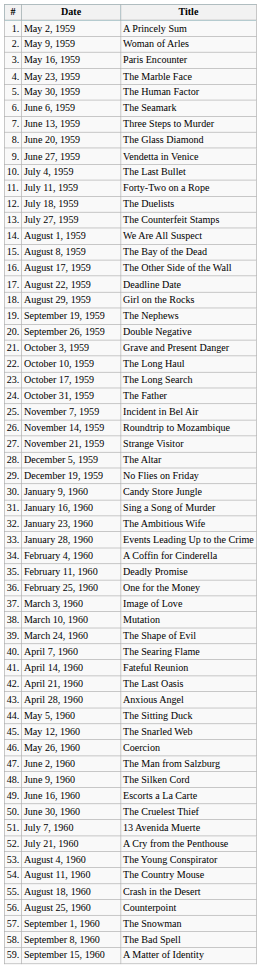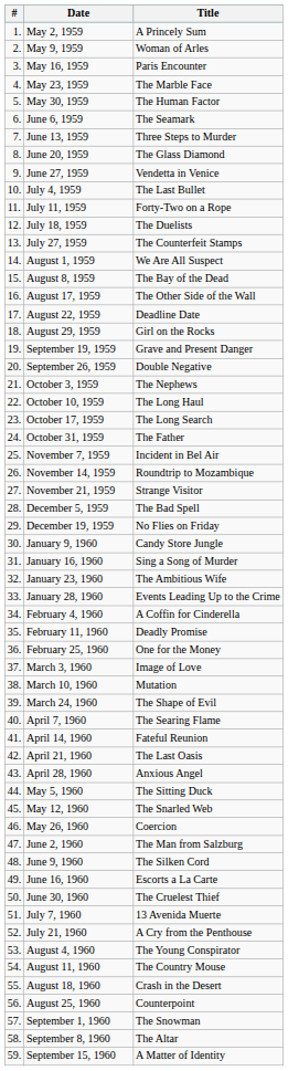 <table class="wikitable">
 <tr style="background:#0095b6; text-align:center;">
 <th>#</th>
 <th style="width:150px;">Date</th>
 <th>Title</th>
 </tr>
 <tr>
 <td align=right>1.</td>
 <td>May 2, 1959</td>
 <td>A Princely Sum</td>
 </tr>
 <tr>
 <td align=right>2.</td>
 <td>May 9, 1959</td>
 <td>Woman of Arles</td>
 </tr>
 <tr>
 <td align=right>3.</td>
 <td>May 16, 1959</td>
 <td>Paris Encounter</td>
 </tr>
 <tr>
 <td align=right>4.</td>
 <td>May 23, 1959</td>
 <td>The Marble Face</td>
 </tr>
 <tr>
 <td align=right>5.</td>
 <td>May 30, 1959</td>
 <td>The Human Factor</td>
 </tr>
 <tr>
 <td align=right>6.</td>
 <td>June 6, 1959</td>
 <td>The Seamark</td>
 </tr>
 <tr>
 <td align=right>7.</td>
 <td>June 13, 1959</td>
 <td>Three Steps to Murder</td>
 </tr>
 <tr>
 <td align=right>8.</td>
 <td>June 20, 1959</td>
 <td>The Glass Diamond</td>
 </tr>
 <tr>
 <td align=right>9.</td>
 <td>June 27, 1959</td>
 <td>Vendetta in Venice</td>
 </tr>
 <tr>
 <td>10.</td>
 <td>July 4, 1959</td>
 <td>The Last Bullet</td>
 </tr>
 <tr>
 <td>11.</td>
 <td>July 11, 1959</td>
 <td>Forty-Two on a Rope</td>
 </tr>
 <tr>
 <td>12.</td>
 <td>July 18, 1959</td>
 <td>The Duelists</td>
 </tr>
 <tr>
 <td>13.</td>
 <td>July 27, 1959</td>
 <td>The Counterfeit Stamps</td>
 </tr>
 <tr>
 <td>14.</td>
 <td>August 1, 1959</td>
 <td>We Are All Suspect</td>
 </tr>
 <tr>
 <td>15.</td>
 <td>August 8, 1959</td>
 <td>The Bay of the Dead</td>
 </tr>
 <tr>
 <td>16.</td>
 <td>August 17, 1959</td>
 <td>The Other Side of the Wall</td>
 </tr>
 <tr>
 <td>17.</td>
 <td>August 22, 1959</td>
 <td>Deadline Date</td>
 </tr>
 <tr>
 <td>18.</td>
 <td>August 29, 1959</td>
 <td>Girl on the Rocks</td>
 </tr>
 <tr>
 <td>19.</td>
 <td>September 19, 1959</td>
-<td>The Nephews</td>
+<td>Grave and Present Danger</td>
 </tr>
 <tr>
 <td>20.</td>
 <td>September 26, 1959</td>
 <td>Double Negative</td>
 </tr>
 <tr>
 <td>21.</td>
 <td>October 3, 1959</td>
-<td>Grave and Present Danger</td>
+<td>The Nephews</td>
 </tr>
 <tr>
 <td>22.</td>
 <td>October 10, 1959</td>
 <td>The Long Haul</td>
 </tr>
 <tr>
 <td>23.</td>
 <td>October 17, 1959</td>
 <td>The Long Search</td>
 </tr>
 <tr>
 <td>24.</td>
 <td>October 31, 1959</td>
 <td>The Father</td>
 </tr>
 <tr>
 <td>25.</td>
 <td>November 7, 1959</td>
 <td>Incident in Bel Air</td>
 </tr>
 <tr>
 <td>26.</td>
 <td>November 14, 1959</td>
 <td>Roundtrip to Mozambique</td>
 </tr>
 <tr>
 <td>27.</td>
 <td>November 21, 1959</td>
 <td>Strange Visitor</td>
 </tr>
 <tr>
 <td>28.</td>
 <td>December 5, 1959</td>
-<td>The Altar</td>
+<td>The Bad Spell</td>
 </tr>
 <tr>
 <td>29.</td>
 <td>December 19, 1959</td>
 <td>No Flies on Friday</td>
 </tr>
 <tr>
 <td>30.</td>
 <td>January 9, 1960</td>
 <td>Candy Store Jungle</td>
 </tr>
 <tr>
 <td>31.</td>
 <td>January 16, 1960</td>
 <td>Sing a Song of Murder</td>
 </tr>
 <tr>
 <td>32.</td>
 <td>January 23, 1960</td>
 <td>The Ambitious Wife</td>
 </tr>
 <tr>
 <td>33.</td>
 <td>January 28, 1960</td>
 <td>Events Leading Up to the Crime</td>
 </tr>
 <tr>
 <td>34.</td>
 <td>February 4, 1960</td>
 <td>A Coffin for Cinderella</td>
 </tr>
 <tr>
 <td>35.</td>
 <td>February 11, 1960</td>
 <td>Deadly Promise</td>
 </tr>
 <tr>
 <td>36.</td>
 <td>February 25, 1960</td>
 <td>One for the Money</td>
 </tr>
 <tr>
 <td>37.</td>
 <td>March 3, 1960</td>
 <td>Image of Love</td>
 </tr>
 <tr>
 <td>38.</td>
 <td>March 10, 1960</td>
 <td>Mutation</td>
 </tr>
 <tr>
 <td>39.</td>
 <td>March 24, 1960</td>
 <td>The Shape of Evil</td>
 </tr>
 <tr>
 <td>40.</td>
 <td>April 7, 1960</td>
 <td>The Searing Flame</td>
 </tr>
 <tr>
 <td>41.</td>
 <td>April 14, 1960</td>
 <td>Fateful Reunion</td>
 </tr>
 <tr>
 <td>42.</td>
 <td>April 21, 1960</td>
 <td>The Last Oasis</td>
 </tr>
 <tr>
 <td>43.</td>
 <td>April 28, 1960</td>
 <td>Anxious Angel</td>
 </tr>
 <tr>
 <td>44.</td>
 <td>May 5, 1960</td>
 <td>The Sitting Duck</td>
 </tr>
 <tr>
 <td>45.</td>
 <td>May 12, 1960</td>
 <td>The Snarled Web</td>
 </tr>
 <tr>
 <td>46.</td>
 <td>May 26, 1960</td>
 <td>Coercion</td>
 </tr>
 <tr>
 <td>47.</td>
 <td>June 2, 1960</td>
 <td>The Man from Salzburg</td>
 </tr>
 <tr>
 <td>48.</td>
 <td>June 9, 1960</td>
 <td>The Silken Cord</td>
 </tr>
 <tr>
 <td>49.</td>
 <td>June 16, 1960</td>
 <td>Escorts a La Carte</td>
 </tr>
 <tr>
 <td>50.</td>
 <td>June 30, 1960</td>
 <td>The Cruelest Thief</td>
 </tr>
 <tr>
 <td>51.</td>
 <td>July 7, 1960</td>
 <td>13 Avenida Muerte</td>
 </tr>
 <tr>
 <td>52.</td>
 <td>July 21, 1960</td>
 <td>A Cry from the Penthouse</td>
 </tr>
 <tr>
 <td>53.</td>
 <td>August 4, 1960</td>
 <td>The Young Conspirator</td>
 </tr>
 <tr>
 <td>54.</td>
 <td>August 11, 1960</td>
 <td>The Country Mouse</td>
 </tr>
 <tr>
 <td>55.</td>
 <td>August 18, 1960</td>
 <td>Crash in the Desert</td>
 </tr>
 <tr>
 <td>56.</td>
 <td>August 25, 1960</td>
 <td>Counterpoint</td>
 </tr>
 <tr>
 <td>57.</td>
 <td>September 1, 1960</td>
 <td>The Snowman</td>
 </tr>
 <tr>
 <td>58.</td>
 <td>September 8, 1960</td>
-<td>The Bad Spell</td>
+<td>The Altar</td>
 </tr>
 <tr>
 <td>59.</td>
 <td>September 15, 1960</td>
 <td>A Matter of Identity</td>
 </tr>
 </table>
